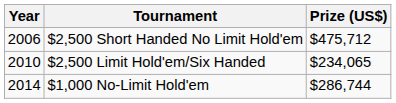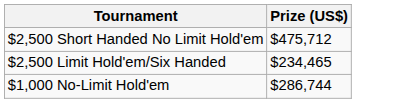 <table class="wikitable">
 <tr>
-<th>Year</th>
 <th>Tournament</th>
 <th>Prize (US$)</th>
 </tr>
 <tr>
-<td>2006</td>
 <td>$2,500 Short Handed No Limit Hold'em</td>
 <td>$475,712</td>
 </tr>
 <tr>
-<td>2010</td>
 <td>$2,500 Limit Hold'em/Six Handed</td>
-<td>$234,065</td>
+<td>$234,465</td>
 </tr>
 <tr>
-<td>2014</td>
 <td>$1,000 No-Limit Hold'em</td>
 <td>$286,744</td>
 </tr>
 </table>
